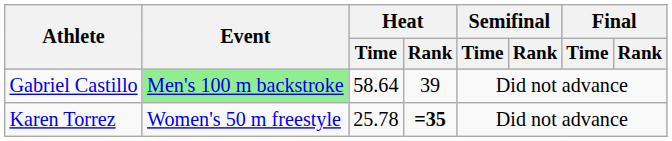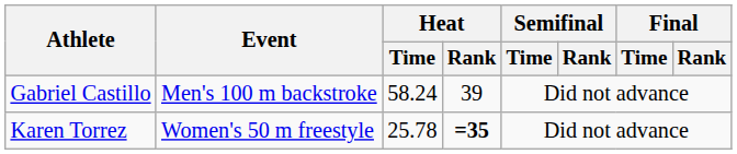 <table class=wikitable style="font-size:90%">
 <tr>
 <th rowspan="2">Athlete</th>
 <th rowspan="2">Event</th>
 <th colspan="2">Heat</th>
 <th colspan="2">Semifinal</th>
 <th colspan="2">Final</th>
 </tr>
 <tr style="font-size:95%">
 <th>Time</th>
 <th>Rank</th>
 <th>Time</th>
 <th>Rank</th>
 <th>Time</th>
 <th>Rank</th>
 </tr>
 <tr align=center>
 <td align=left><a href='#'>Gabriel Castillo</a></td>
-<td align=left style="background: lightgreen;"><a href='#'>Men's 100 m backstroke</a></td>
-<td>58.64</td>
+<td align=left><a href='#'>Men's 100 m backstroke</a></td>
+<td>58.24</td>
 <td>39</td>
 <td colspan="4">Did not advance</td>
 </tr>
 <tr align=center>
 <td align=left><a href='#'>Karen Torrez</a></td>
 <td align=left><a href='#'>Women's 50 m freestyle</a></td>
 <td>25.78</td>
 <td><strong>=35</strong></td>
 <td colspan="4">Did not advance</td>
 </tr>
 </table>
